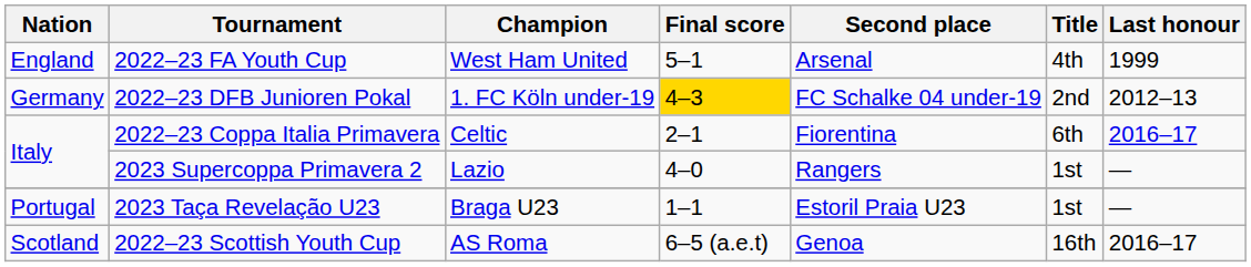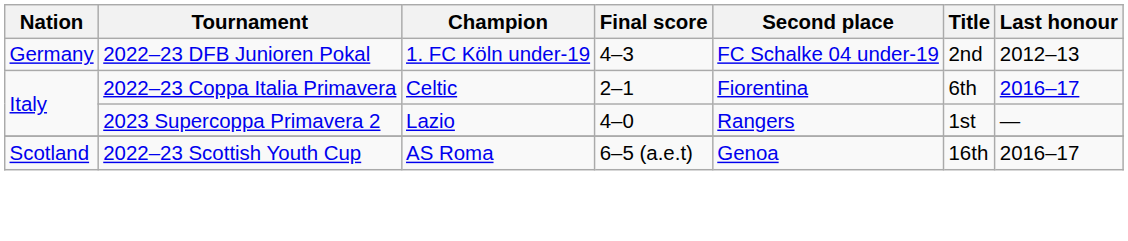 <table class=wikitable style="font-size:14px">
 <tr>
 <th>Nation</th>
 <th>Tournament</th>
 <th>Champion</th>
 <th>Final score</th>
 <th>Second place</th>
 <th data-sort-type="number">Title</th>
 <th>Last honour</th>
 </tr>
 <tr>
-<td rowspan=> <a href='#'>England</a></td>
-<td><a href='#'>2022–23 FA Youth Cup</a></td>
-<td><a href='#'>West Ham United</a></td>
-<td>5–1</td>
-<td><a href='#'>Arsenal</a></td>
-<td>4th</td>
-<td>1999</td>
-</tr>
-<tr>
 <td rowspan=> <a href='#'>Germany</a></td>
 <td><a href='#'>2022–23 DFB Junioren Pokal</a></td>
 <td><a href='#'>1. FC Köln under-19</a></td>
-<td style="background: gold;">4–3 </td>
+<td>4–3 </td>
 <td><a href='#'>FC Schalke 04 under-19</a></td>
 <td>2nd</td>
 <td>2012–13</td>
 </tr>
 <tr>
 <td rowspan=2> <a href='#'>Italy</a></td>
 <td><a href='#'>2022–23 Coppa Italia Primavera</a></td>
 <td><a href='#'>Celtic</a></td>
 <td>2–1 </td>
 <td><a href='#'>Fiorentina</a></td>
 <td>6th</td>
 <td><a href='#'>2016–17</a></td>
 </tr>
 <tr>
 <td><a href='#'>2023 Supercoppa Primavera 2</a></td>
 <td><a href='#'>Lazio</a></td>
 <td>4–0</td>
 <td><a href='#'>Rangers</a></td>
 <td>1st</td>
 <td>—</td>
 </tr>
 <tr>
 </tr>
 <tr>
-<td rowspan=> <a href='#'>Portugal</a></td>
-<td><a href='#'>2023 Taça Revelação U23</a></td>
-<td><a href='#'>Braga</a> U23</td>
-<td>1–1  </td>
-<td><a href='#'>Estoril Praia</a> U23</td>
-<td>1st</td>
-<td>—</td>
-</tr>
-<tr>
 <td> <a href='#'>Scotland</a></td>
 <td><a href='#'>2022–23 Scottish Youth Cup</a></td>
 <td><a href='#'>AS Roma</a></td>
 <td>6–5 (a.e.t)</td>
 <td><a href='#'>Genoa</a></td>
 <td>16th</td>
 <td>2016–17</td>
 </tr>
 </table>
